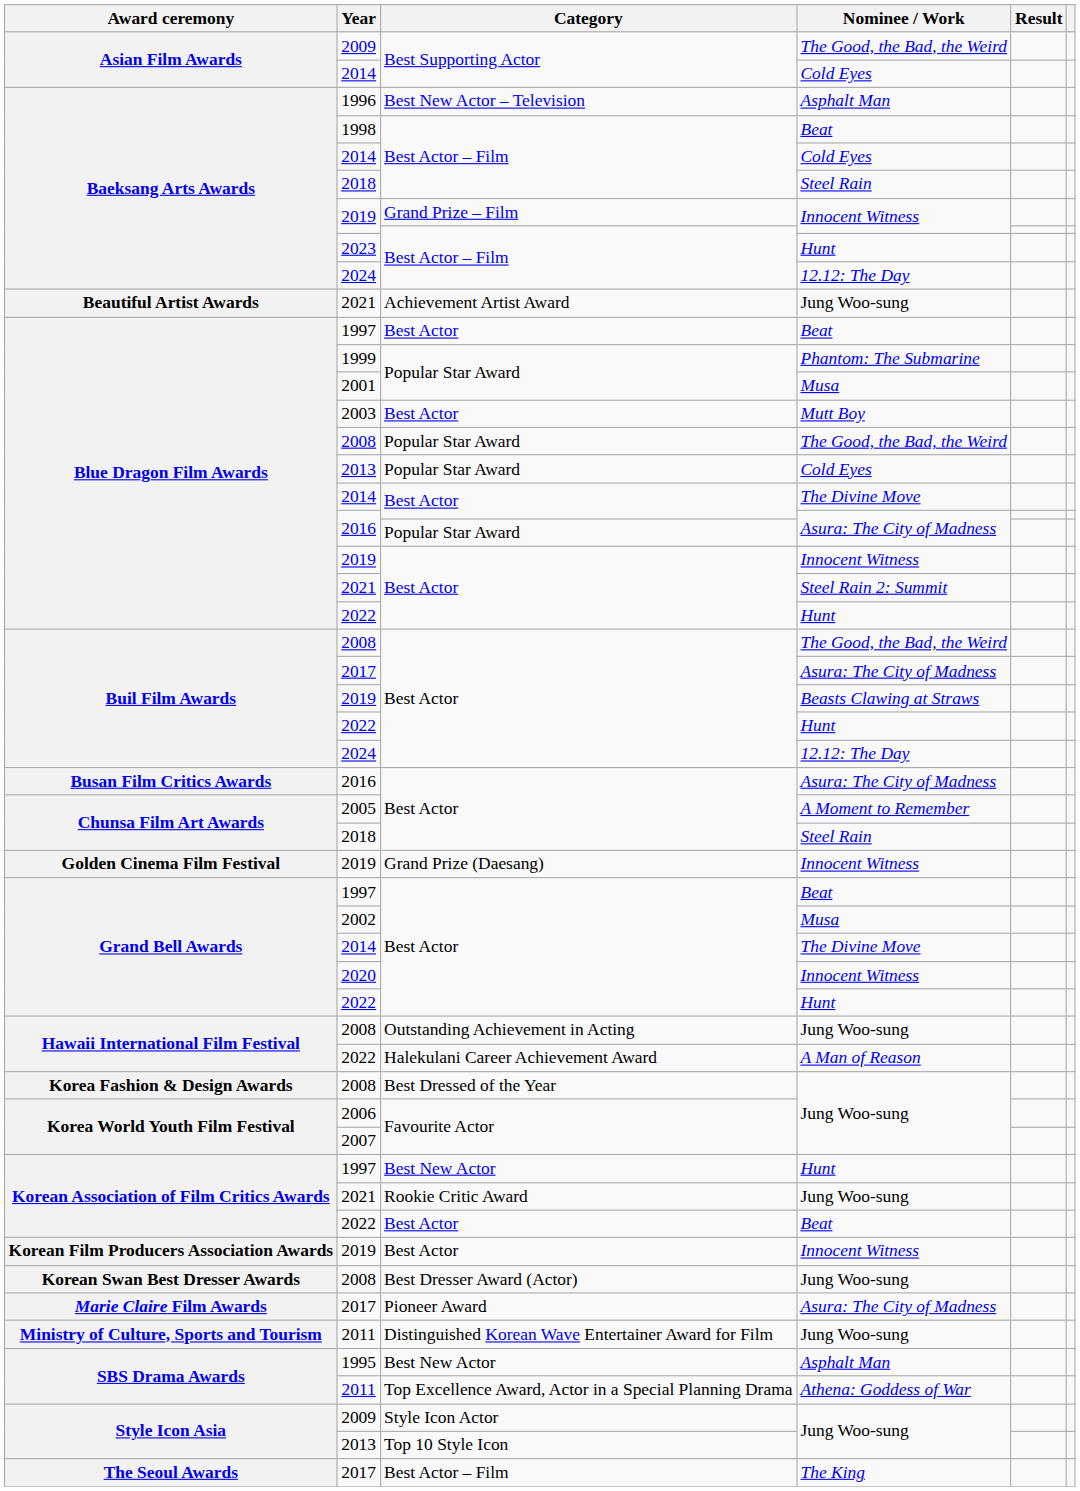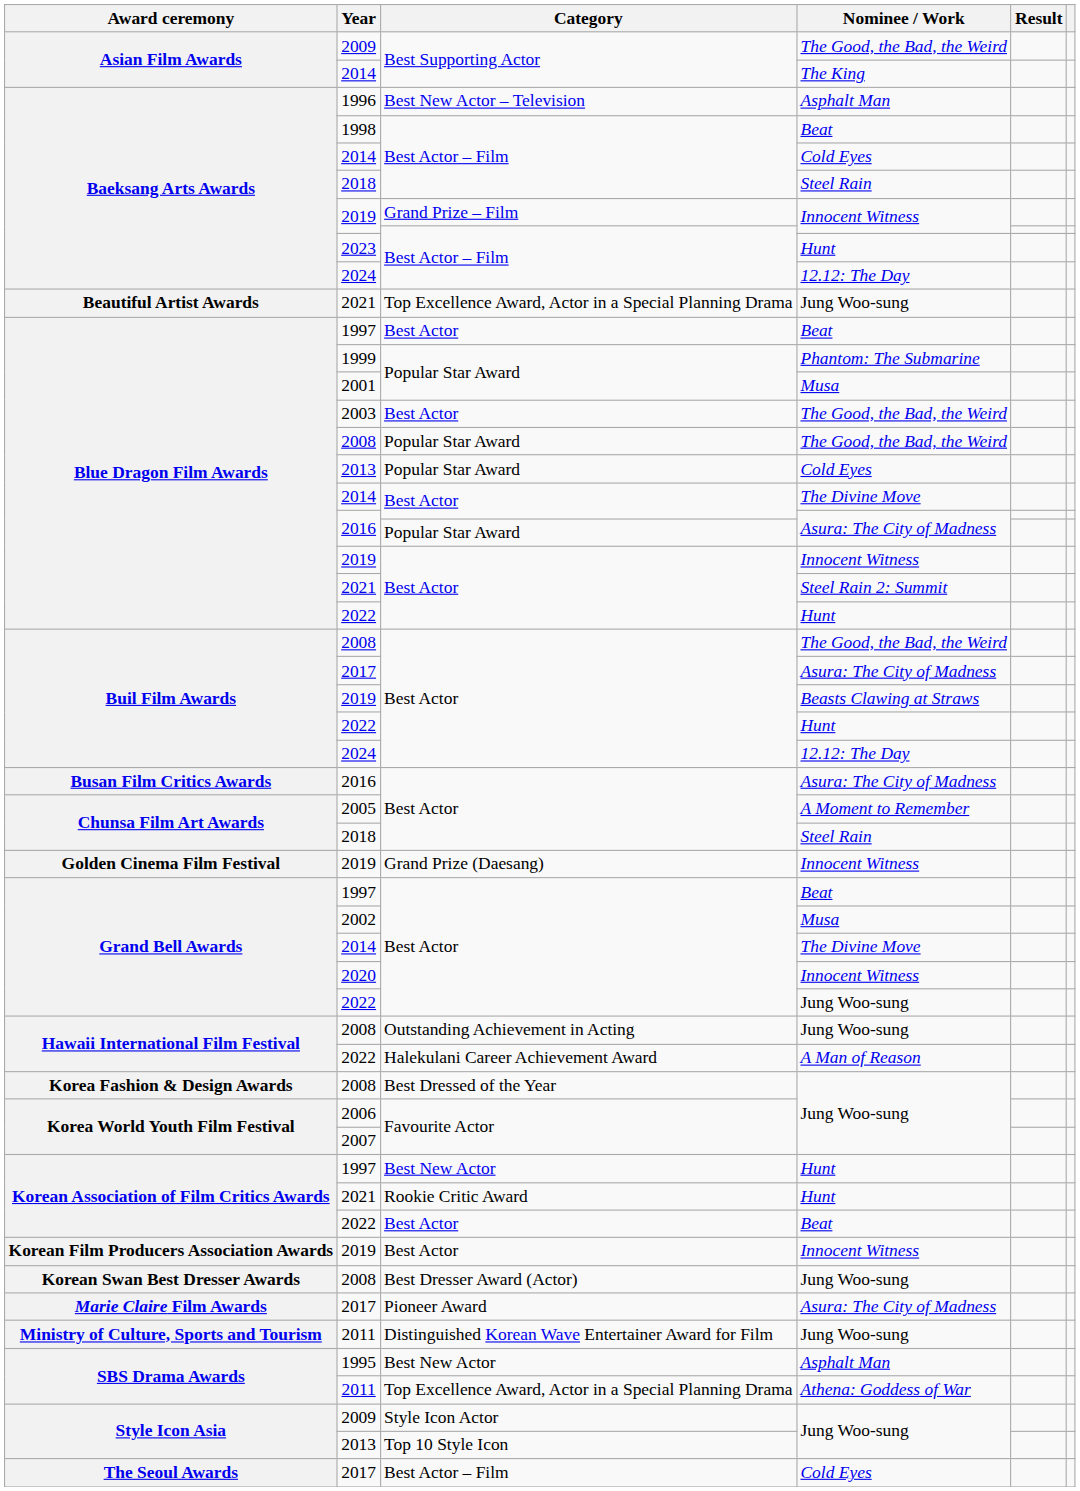 <table class="wikitable plainrowheaders sortable">
 <tr>
 <th scope="col">Award ceremony</th>
 <th scope="col">Year</th>
 <th scope="col">Category</th>
 <th scope="col">Nominee / Work</th>
 <th scope="col">Result</th>
 <th scope="col" class="unsortable"></th>
 </tr>
 <tr>
 <th scope="row" rowspan="2"><a href='#'>Asian Film Awards</a></th>
 <td style="text-align:center"><a href='#'>2009</a></td>
 <td rowspan="2"><a href='#'>Best Supporting Actor</a></td>
 <td><em><a href='#'>The Good, the Bad, the Weird</a></em></td>
 <td></td>
 <td></td>
 </tr>
 <tr>
 <td style="text-align:center"><a href='#'>2014</a></td>
-<td><em><a href='#'>Cold Eyes</a></em></td>
+<td><em><a href='#'>The King</a></em></td>
 <td></td>
 <td></td>
 </tr>
 <tr>
 <th scope="row" rowspan="8"><a href='#'>Baeksang Arts Awards</a></th>
 <td style="text-align:center">1996</td>
 <td><a href='#'>Best New Actor – Television</a></td>
 <td><em><a href='#'>Asphalt Man</a></em></td>
 <td></td>
 <td></td>
 </tr>
 <tr>
 <td style="text-align:center">1998</td>
 <td rowspan="3"><a href='#'>Best Actor – Film</a></td>
 <td><em><a href='#'>Beat</a></em></td>
 <td></td>
 <td></td>
 </tr>
 <tr>
 <td style="text-align:center"><a href='#'>2014</a></td>
 <td><em><a href='#'>Cold Eyes</a></em></td>
 <td></td>
 <td></td>
 </tr>
 <tr>
 <td style="text-align:center"><a href='#'>2018</a></td>
 <td><em><a href='#'>Steel Rain</a></em></td>
 <td></td>
 <td style="text-align:center"></td>
 </tr>
 <tr>
 <td style="text-align:center" rowspan="2"><a href='#'>2019</a></td>
 <td><a href='#'>Grand Prize – Film</a></td>
 <td rowspan="2"><em><a href='#'>Innocent Witness</a></em></td>
 <td></td>
 <td style="text-align:center"></td>
 </tr>
 <tr>
 <td rowspan="3"><a href='#'>Best Actor – Film</a></td>
 <td></td>
 <td style="text-align:center"></td>
 </tr>
 <tr>
 <td style="text-align:center"><a href='#'>2023</a></td>
 <td><em><a href='#'>Hunt</a></em></td>
 <td></td>
 <td style="text-align:center"></td>
 </tr>
 <tr>
 <td style="text-align:center"><a href='#'>2024</a></td>
 <td><em><a href='#'>12.12: The Day</a></em></td>
 <td></td>
 <td style="text-align:center"></td>
 </tr>
 <tr>
 <th scope="row">Beautiful Artist Awards</th>
 <td style="text-align:center">2021</td>
-<td>Achievement Artist Award</td>
+<td>Top Excellence Award, Actor in a Special Planning Drama</td>
 <td>Jung Woo-sung</td>
 <td></td>
 <td style="text-align:center"></td>
 </tr>
 <tr>
 <th scope="row" rowspan="12"><a href='#'>Blue Dragon Film Awards</a></th>
 <td style="text-align:center">1997</td>
 <td><a href='#'>Best Actor</a></td>
 <td><em><a href='#'>Beat</a></em></td>
 <td></td>
 <td></td>
 </tr>
 <tr>
 <td style="text-align:center">1999</td>
 <td rowspan="2">Popular Star Award</td>
 <td><em><a href='#'>Phantom: The Submarine</a></em></td>
 <td></td>
 <td></td>
 </tr>
 <tr>
 <td style="text-align:center">2001</td>
 <td><em><a href='#'>Musa</a></em></td>
 <td></td>
 <td></td>
 </tr>
 <tr>
 <td style="text-align:center">2003</td>
 <td><a href='#'>Best Actor</a></td>
-<td><em><a href='#'>Mutt Boy</a></em></td>
+<td><em><a href='#'>The Good, the Bad, the Weird</a></em></td>
 <td></td>
 <td></td>
 </tr>
 <tr>
 <td style="text-align:center"><a href='#'>2008</a></td>
 <td>Popular Star Award</td>
 <td><em><a href='#'>The Good, the Bad, the Weird</a></em></td>
 <td></td>
 <td></td>
 </tr>
 <tr>
 <td style="text-align:center"><a href='#'>2013</a></td>
 <td>Popular Star Award</td>
 <td><em><a href='#'>Cold Eyes</a></em></td>
 <td></td>
 <td></td>
 </tr>
 <tr>
 <td style="text-align:center"><a href='#'>2014</a></td>
 <td rowspan="2"><a href='#'>Best Actor</a></td>
 <td><em><a href='#'>The Divine Move</a></em></td>
 <td></td>
 <td></td>
 </tr>
 <tr>
 <td style="text-align:center" rowspan="2"><a href='#'>2016</a></td>
 <td rowspan="2"><em><a href='#'>Asura: The City of Madness</a></em></td>
 <td></td>
 <td></td>
 </tr>
 <tr>
 <td>Popular Star Award</td>
 <td></td>
 <td style="text-align:center"></td>
 </tr>
 <tr>
 <td style="text-align:center"><a href='#'>2019</a></td>
 <td rowspan="3"><a href='#'>Best Actor</a></td>
 <td><em><a href='#'>Innocent Witness</a></em></td>
 <td></td>
 <td style="text-align:center"></td>
 </tr>
 <tr>
 <td style="text-align:center"><a href='#'>2021</a></td>
 <td><em><a href='#'>Steel Rain 2: Summit</a></em></td>
 <td></td>
 <td style="text-align:center"></td>
 </tr>
 <tr>
 <td style="text-align:center"><a href='#'>2022</a></td>
 <td><em><a href='#'>Hunt</a></em></td>
 <td></td>
 <td style="text-align:center"></td>
 </tr>
 <tr>
 <th scope="row" rowspan="5"><a href='#'>Buil Film Awards</a></th>
 <td style="text-align:center"><a href='#'>2008</a></td>
 <td rowspan="5">Best Actor</td>
 <td><em><a href='#'>The Good, the Bad, the Weird</a></em></td>
 <td></td>
 <td></td>
 </tr>
 <tr>
 <td style="text-align:center"><a href='#'>2017</a></td>
 <td><em><a href='#'>Asura: The City of Madness</a></em></td>
 <td></td>
 <td></td>
 </tr>
 <tr>
 <td style="text-align:center"><a href='#'>2019</a></td>
 <td><em><a href='#'>Beasts Clawing at Straws</a></em></td>
 <td></td>
 <td></td>
 </tr>
 <tr>
 <td style="text-align:center"><a href='#'>2022</a></td>
 <td><em><a href='#'>Hunt</a></em></td>
 <td></td>
 <td style="text-align:center"></td>
 </tr>
 <tr>
 <td style="text-align:center"><a href='#'>2024</a></td>
 <td><em><a href='#'>12.12: The Day</a></em></td>
 <td></td>
 <td style="text-align:center"></td>
 </tr>
 <tr>
 <th scope="row"><a href='#'>Busan Film Critics Awards</a></th>
 <td style="text-align:center">2016</td>
 <td rowspan="3">Best Actor</td>
 <td><em><a href='#'>Asura: The City of Madness</a></em></td>
 <td></td>
 <td></td>
 </tr>
 <tr>
 <th scope="row" rowspan="2"><a href='#'>Chunsa Film Art Awards</a></th>
 <td style="text-align:center">2005</td>
 <td><em><a href='#'>A Moment to Remember</a></em></td>
 <td></td>
 <td></td>
 </tr>
 <tr>
 <td style="text-align:center">2018</td>
 <td><em><a href='#'>Steel Rain</a></em></td>
 <td></td>
 <td style="text-align:center"></td>
 </tr>
 <tr>
 <th scope="row">Golden Cinema Film Festival</th>
 <td style="text-align:center">2019</td>
 <td>Grand Prize (Daesang)</td>
 <td><em><a href='#'>Innocent Witness</a></em></td>
 <td></td>
 <td style="text-align:center"></td>
 </tr>
 <tr>
 <th scope="row" rowspan="5"><a href='#'>Grand Bell Awards</a></th>
 <td style="text-align:center">1997</td>
 <td rowspan="5">Best Actor</td>
 <td><em><a href='#'>Beat</a></em></td>
 <td></td>
 <td></td>
 </tr>
 <tr>
 <td style="text-align:center">2002</td>
 <td><em><a href='#'>Musa</a></em></td>
 <td></td>
 <td></td>
 </tr>
 <tr>
 <td style="text-align:center"><a href='#'>2014</a></td>
 <td><em><a href='#'>The Divine Move</a></em></td>
 <td></td>
 <td></td>
 </tr>
 <tr>
 <td style="text-align:center"><a href='#'>2020</a></td>
 <td><em><a href='#'>Innocent Witness</a></em></td>
 <td></td>
 <td></td>
 </tr>
 <tr>
 <td style="text-align:center"><a href='#'>2022</a></td>
-<td><em><a href='#'>Hunt</a></em></td>
+<td>Jung Woo-sung</td>
 <td></td>
 <td style="text-align:center"></td>
 </tr>
 <tr>
 <th scope="row" rowspan="2"><a href='#'>Hawaii International Film Festival</a></th>
 <td style="text-align:center">2008</td>
 <td>Outstanding Achievement in Acting</td>
 <td>Jung Woo-sung</td>
 <td></td>
 <td style="text-align:center"></td>
 </tr>
 <tr>
 <td style="text-align:center">2022</td>
 <td>Halekulani Career Achievement Award</td>
 <td><em> <a href='#'>A Man of Reason</a></em></td>
 <td></td>
 <td style="text-align:center"></td>
 </tr>
 <tr>
 <th scope="row">Korea Fashion & Design Awards</th>
 <td style="text-align:center">2008</td>
 <td>Best Dressed of the Year</td>
 <td rowspan="3">Jung Woo-sung</td>
 <td></td>
 <td></td>
 </tr>
 <tr>
 <th scope="row" rowspan="2">Korea World Youth Film Festival</th>
 <td style="text-align:center">2006</td>
 <td rowspan="2">Favourite Actor</td>
 <td></td>
 <td></td>
 </tr>
 <tr>
 <td style="text-align:center">2007</td>
 <td></td>
 <td></td>
 </tr>
 <tr>
 <th scope="row" rowspan="3"><a href='#'>Korean Association of Film Critics Awards</a></th>
 <td style="text-align:center">1997</td>
 <td><a href='#'>Best New Actor</a></td>
 <td><em><a href='#'>Hunt</a></em></td>
 <td></td>
 <td></td>
 </tr>
 <tr>
 <td style="text-align:center">2021</td>
 <td>Rookie Critic Award</td>
-<td>Jung Woo-sung</td>
+<td><em><a href='#'>Hunt</a></em></td>
 <td></td>
 <td style="text-align:center"></td>
 </tr>
 <tr>
 <td style="text-align:center">2022</td>
 <td><a href='#'>Best Actor</a></td>
 <td><em><a href='#'>Beat</a></em></td>
 <td></td>
 <td style="text-align:center"></td>
 </tr>
 <tr>
 <th scope="row">Korean Film Producers Association Awards</th>
 <td style="text-align:center">2019</td>
 <td>Best Actor</td>
 <td><em><a href='#'>Innocent Witness</a></em></td>
 <td></td>
 <td style="text-align:center"></td>
 </tr>
 <tr>
 <th scope="row">Korean Swan Best Dresser Awards</th>
 <td style="text-align:center">2008</td>
 <td>Best Dresser Award (Actor)</td>
 <td>Jung Woo-sung</td>
 <td></td>
 <td></td>
 </tr>
 <tr>
 <th scope="row"><a href='#'><em>Marie Claire</em> Film Awards</a></th>
 <td style="text-align:center">2017</td>
 <td>Pioneer Award</td>
 <td><em><a href='#'>Asura: The City of Madness</a></em></td>
 <td></td>
 <td></td>
 </tr>
 <tr>
 <th scope="row"><a href='#'>Ministry of Culture, Sports and Tourism</a></th>
 <td style="text-align:center">2011</td>
 <td>Distinguished <a href='#'>Korean Wave</a> Entertainer Award for Film</td>
 <td>Jung Woo-sung</td>
 <td></td>
 <td style="text-align:center"></td>
 </tr>
 <tr>
 <th scope="row" rowspan="2"><a href='#'>SBS Drama Awards</a></th>
 <td style="text-align:center">1995</td>
 <td>Best New Actor</td>
 <td><em><a href='#'>Asphalt Man</a></em></td>
 <td></td>
 <td></td>
 </tr>
 <tr>
 <td style="text-align:center"><a href='#'>2011</a></td>
 <td>Top Excellence Award, Actor in a Special Planning Drama</td>
 <td><em><a href='#'>Athena: Goddess of War</a></em></td>
 <td></td>
 <td></td>
 </tr>
 <tr>
 <th scope="row" rowspan="2"><a href='#'>Style Icon Asia</a></th>
 <td style="text-align:center">2009</td>
 <td>Style Icon Actor</td>
 <td rowspan="2">Jung Woo-sung</td>
 <td></td>
 <td style="text-align:center"></td>
 </tr>
 <tr>
 <td style="text-align:center">2013</td>
 <td>Top 10 Style Icon</td>
 <td></td>
 <td style="text-align:center"></td>
 </tr>
 <tr>
 <th scope="row"><a href='#'>The Seoul Awards</a></th>
 <td style="text-align:center">2017</td>
 <td>Best Actor – Film</td>
-<td><em><a href='#'>The King</a></em></td>
+<td><em><a href='#'>Cold Eyes</a></em></td>
 <td></td>
 <td></td>
 </tr>
 </table>
